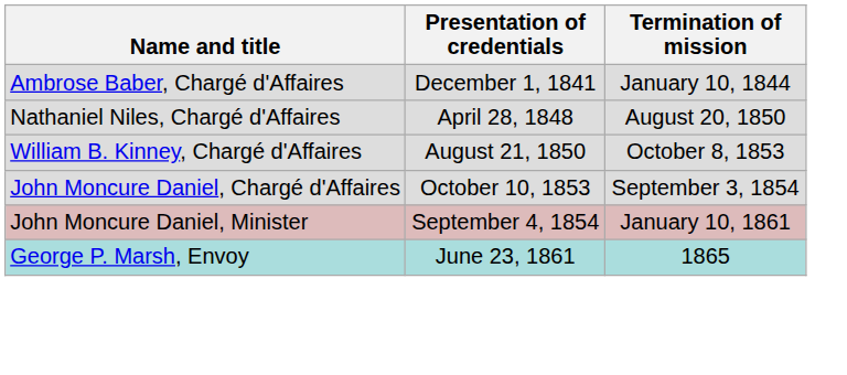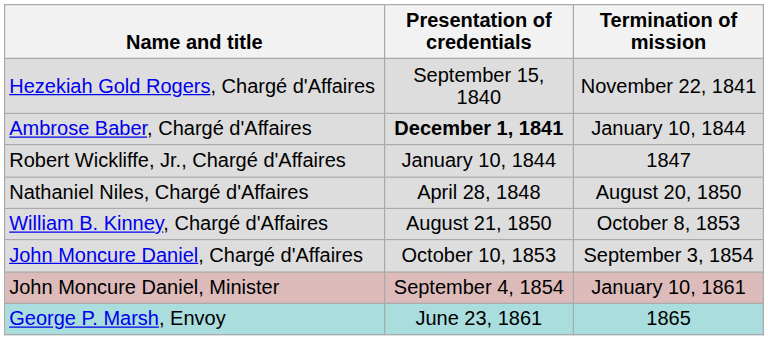 <table class=wikitable>
 <tr>
 <th align=center valign=bottom width="50%">Name and title</th>
 <th valign=bottom width="25%">Presentation of<br>credentials</th>
 <th valign=bottom width="25%">Termination of<br>mission</th>
 </tr>
 <tr bgcolor="#dddddd">
+<td><a href='#'>Hezekiah Gold Rogers</a>, Chargé d'Affaires</td>
+<td align=center>September 15, 1840</td>
+<td align=center>November 22, 1841</td>
+</tr>
+<tr bgcolor="#dddddd">
 <td><a href='#'>Ambrose Baber</a>, Chargé d'Affaires</td>
-<td align=center>December 1, 1841</td>
+<td align=center><strong>December 1, 1841</strong></td>
 <td align=center>January 10, 1844</td>
+</tr>
+<tr bgcolor="#dddddd">
+<td>Robert Wickliffe, Jr., Chargé d'Affaires</td>
+<td align=center>January 10, 1844</td>
+<td align=center>1847</td>
 </tr>
 <tr bgcolor="#dddddd">
 <td>Nathaniel Niles, Chargé d'Affaires</td>
 <td align=center>April 28, 1848</td>
 <td align=center>August 20, 1850</td>
 </tr>
 <tr bgcolor="#dddddd">
 <td><a href='#'>William B. Kinney</a>, Chargé d'Affaires</td>
 <td align=center>August 21, 1850</td>
 <td align=center>October 8, 1853</td>
 </tr>
 <tr bgcolor="#dddddd">
 <td><a href='#'>John Moncure Daniel</a>, Chargé d'Affaires</td>
 <td align=center>October 10, 1853</td>
 <td align=center>September 3, 1854</td>
 </tr>
 <tr bgcolor="#ddbbbb">
 <td>John Moncure Daniel, Minister</td>
 <td align=center>September 4, 1854</td>
 <td align=center>January 10, 1861</td>
 </tr>
 <tr bgcolor="#aadddd">
 <td><a href='#'>George P. Marsh</a>, Envoy</td>
 <td align=center>June 23, 1861</td>
 <td align=center>1865</td>
 </tr>
 </table>
